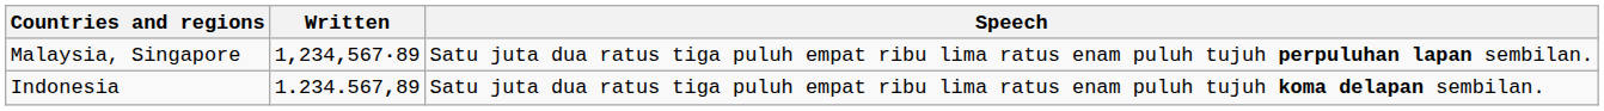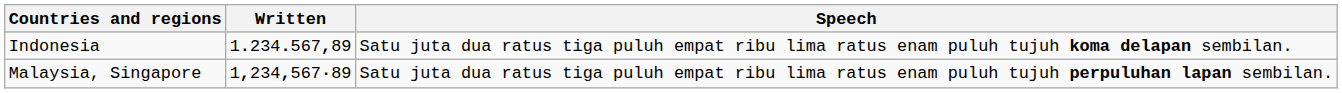 <table class="wikitable">
 <tr>
 <th>Countries and regions</th>
 <th>Written</th>
 <th>Speech</th>
 </tr>
 <tr>
+<td>Indonesia</td>
+<td>1<strong>.</strong>234<strong>.</strong>567<strong>,</strong>89</td>
+<td>Satu juta dua ratus tiga puluh empat ribu lima ratus enam puluh tujuh <strong>koma delapan</strong> sembilan.</td>
+</tr>
+<tr>
 <td>Malaysia, Singapore</td>
 <td>1<strong>,</strong>234<strong>,</strong>567<strong>·</strong>89</td>
 <td>Satu juta dua ratus tiga puluh empat ribu lima ratus enam puluh tujuh <strong>perpuluhan lapan</strong> sembilan.</td>
 </tr>
-<tr>
-<td>Indonesia</td>
-<td>1<strong>.</strong>234<strong>.</strong>567<strong>,</strong>89</td>
-<td>Satu juta dua ratus tiga puluh empat ribu lima ratus enam puluh tujuh <strong>koma delapan</strong> sembilan.</td>
-</tr>
 </table>
